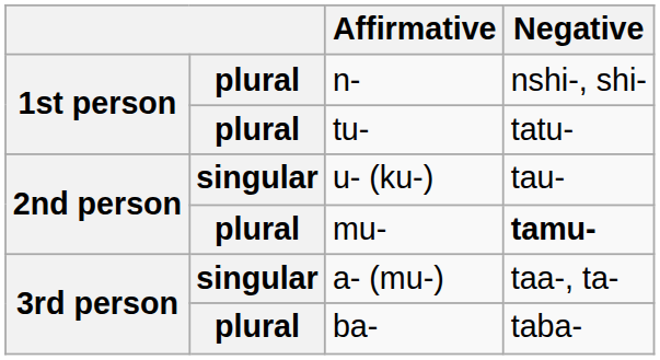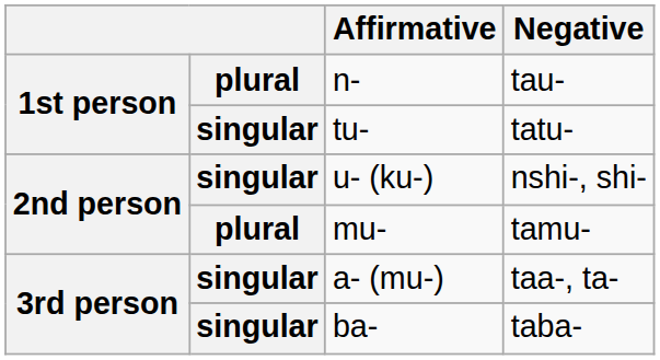 <table class="wikitable"  style="margin:1em auto;">
 <tr>
 <th colspan="2"></th>
 <th>Affirmative</th>
 <th>Negative</th>
 </tr>
 <tr>
 <th rowspan="2">1st person</th>
 <th>plural</th>
 <td>n-</td>
-<td>nshi-, shi-</td>
+<td>tau-</td>
 </tr>
 <tr>
-<th>plural</th>
+<th>singular</th>
 <td>tu-</td>
 <td>tatu-</td>
 </tr>
 <tr>
 <th rowspan="2">2nd person</th>
 <th>singular</th>
 <td>u- (ku-)</td>
-<td>tau-</td>
+<td>nshi-, shi-</td>
 </tr>
 <tr>
 <th>plural</th>
 <td>mu-</td>
-<td><strong>tamu-</strong></td>
+<td>tamu-</td>
 </tr>
 <tr>
 <th rowspan="2">3rd person</th>
 <th>singular</th>
 <td>a- (mu-)</td>
 <td>taa-, ta-</td>
 </tr>
 <tr>
-<th>plural</th>
+<th>singular</th>
 <td>ba-</td>
 <td>taba-</td>
 </tr>
 </table>
